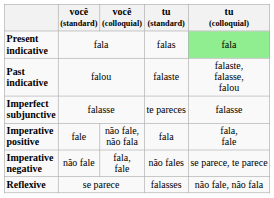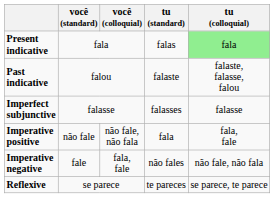 <table class="wikitable">
 <tr>
 <th></th>
 <th>você<br><small>(standard)</small></th>
 <th>você<br><small>(colloquial)</small></th>
 <th>tu<br><small>(standard)</small></th>
 <th>tu<br><small>(colloquial)</small></th>
 </tr>
 <tr>
 <td><strong>Present<br>indicative</strong></td>
 <td colspan="2" style="text-align:center;">fala</td>
 <td style="text-align:center;">falas</td>
 <td style="background: lightgreen; text-align:center;">fala</td>
 </tr>
 <tr>
 <td><strong>Past<br>indicative</strong></td>
 <td colspan="2" style="text-align:center;">falou</td>
 <td style="text-align:center;">falaste</td>
 <td style="text-align:center;">falaste, <br>falasse, <br>falou</td>
 </tr>
 <tr>
 <td><strong>Imperfect<br>subjunctive</strong></td>
 <td colspan="2" style="text-align:center;">falasse</td>
-<td style="text-align:center;">te pareces</td>
+<td style="text-align:center;">falasses</td>
 <td style="text-align:center;">falasse</td>
 </tr>
 <tr>
 <td><strong>Imperative<br>positive</strong></td>
-<td style="text-align:center;">fale</td>
+<td style="text-align:center;">não fale</td>
 <td style="text-align:center;">não fale, <br>não fala</td>
 <td style="text-align:center;">fala</td>
 <td style="text-align:center;">fala, <br>fale</td>
 </tr>
 <tr>
 <td><strong>Imperative<br>negative</strong></td>
-<td style="text-align:center;">não fale</td>
+<td style="text-align:center;">fale</td>
 <td style="text-align:center;">fala,<br>fale</td>
 <td style="text-align:center;">não fales</td>
-<td style="text-align:center;">se parece, te parece</td>
+<td style="text-align:center;">não fale, não fala</td>
 </tr>
 <tr>
 <td><strong>Reflexive</strong></td>
 <td colspan="2" style="text-align:center;">se parece</td>
-<td style="text-align:center;">falasses</td>
-<td style="text-align:center;">não fale, não fala</td>
+<td style="text-align:center;">te pareces</td>
+<td style="text-align:center;">se parece, te parece</td>
 </tr>
 </table>
